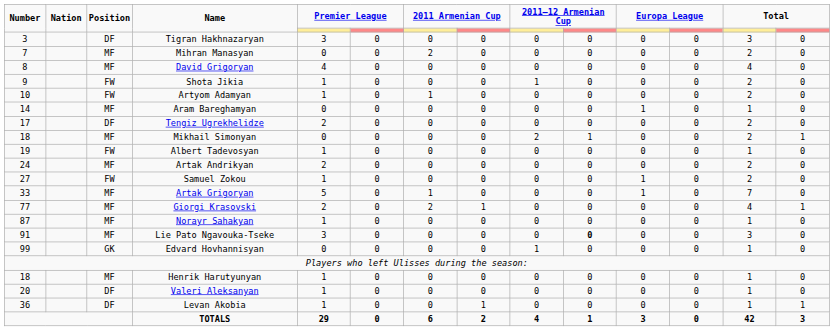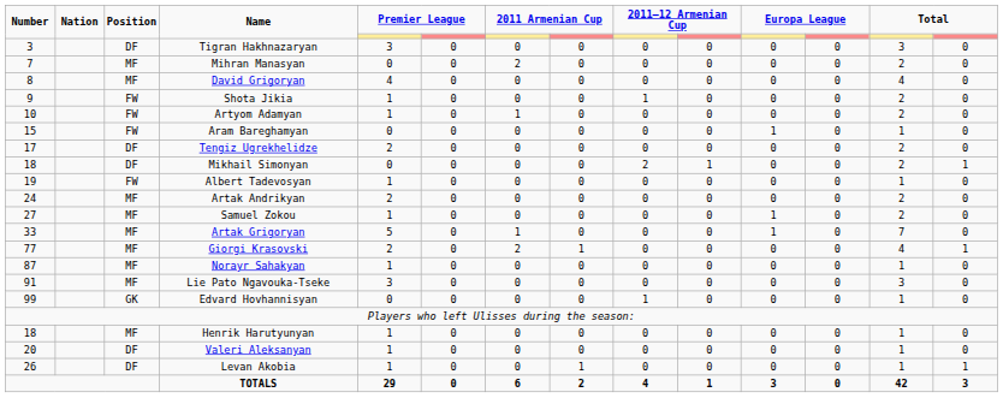 <table class="wikitable" style="text-align:center;">
 <tr>
 <td rowspan="2"  style="width:5%; text-align:center;"><strong>Number</strong></td>
 <td rowspan="2"  style="width:5%; text-align:center;"><strong>Nation</strong></td>
 <td rowspan="2"  style="width:5%; text-align:center;"><strong>Position</strong></td>
 <td rowspan="2"  style="width:20%; text-align:center;"><strong>Name</strong></td>
 <td colspan="2" style="text-align:center;"><strong><a href='#'>Premier League</a></strong></td>
 <td colspan="2" style="text-align:center;"><strong><a href='#'>2011 Armenian Cup</a></strong></td>
 <td colspan="2" style="text-align:center;"><strong><a href='#'>2011–12 Armenian Cup</a></strong></td>
 <td colspan="2" style="text-align:center;"><strong><a href='#'>Europa League</a></strong></td>
 <td colspan="2" style="text-align:center;"><strong>Total</strong></td>
 </tr>
 <tr>
 <th style="width:60px; background:#fe9;"></th>
 <th style="width:60px; background:#ff8888;"></th>
 <th style="width:60px; background:#fe9;"></th>
 <th style="width:60px; background:#ff8888;"></th>
 <th style="width:60px; background:#fe9;"></th>
 <th style="width:60px; background:#ff8888;"></th>
 <th style="width:60px; background:#fe9;"></th>
 <th style="width:60px; background:#ff8888;"></th>
 <th style="width:60px; background:#fe9;"></th>
 <th style="width:60px; background:#ff8888;"></th>
 </tr>
 <tr>
 <td>3</td>
 <td></td>
 <td>DF</td>
 <td>Tigran Hakhnazaryan</td>
 <td>3</td>
 <td>0</td>
 <td>0</td>
 <td>0</td>
 <td>0</td>
 <td>0</td>
 <td>0</td>
 <td>0</td>
 <td>3</td>
 <td>0</td>
 </tr>
 <tr>
 <td>7</td>
 <td></td>
 <td>MF</td>
 <td>Mihran Manasyan</td>
 <td>0</td>
 <td>0</td>
 <td>2</td>
 <td>0</td>
 <td>0</td>
 <td>0</td>
 <td>0</td>
 <td>0</td>
 <td>2</td>
 <td>0</td>
 </tr>
 <tr>
 <td>8</td>
 <td></td>
 <td>MF</td>
 <td><a href='#'>David Grigoryan</a></td>
 <td>4</td>
 <td>0</td>
 <td>0</td>
 <td>0</td>
 <td>0</td>
 <td>0</td>
 <td>0</td>
 <td>0</td>
 <td>4</td>
 <td>0</td>
 </tr>
 <tr>
 <td>9</td>
 <td></td>
 <td>FW</td>
 <td>Shota Jikia</td>
 <td>1</td>
 <td>0</td>
 <td>0</td>
 <td>0</td>
 <td>1</td>
 <td>0</td>
 <td>0</td>
 <td>0</td>
 <td>2</td>
 <td>0</td>
 </tr>
 <tr>
 <td>10</td>
 <td></td>
 <td>FW</td>
 <td>Artyom Adamyan</td>
 <td>1</td>
 <td>0</td>
 <td>1</td>
 <td>0</td>
 <td>0</td>
 <td>0</td>
 <td>0</td>
 <td>0</td>
 <td>2</td>
 <td>0</td>
 </tr>
 <tr>
-<td>14</td>
+<td>15</td>
 <td></td>
-<td>MF</td>
+<td>FW</td>
 <td>Aram Bareghamyan</td>
 <td>0</td>
 <td>0</td>
 <td>0</td>
 <td>0</td>
 <td>0</td>
 <td>0</td>
 <td>1</td>
 <td>0</td>
 <td>1</td>
 <td>0</td>
 </tr>
 <tr>
 <td>17</td>
 <td></td>
 <td>DF</td>
 <td><a href='#'>Tengiz Ugrekhelidze</a></td>
 <td>2</td>
 <td>0</td>
 <td>0</td>
 <td>0</td>
 <td>0</td>
 <td>0</td>
 <td>0</td>
 <td>0</td>
 <td>2</td>
 <td>0</td>
 </tr>
 <tr>
 <td>18</td>
 <td></td>
-<td>MF</td>
+<td>DF</td>
 <td>Mikhail Simonyan</td>
 <td>0</td>
 <td>0</td>
 <td>0</td>
 <td>0</td>
 <td>2</td>
 <td>1</td>
 <td>0</td>
 <td>0</td>
 <td>2</td>
 <td>1</td>
 </tr>
 <tr>
 <td>19</td>
 <td></td>
 <td>FW</td>
 <td>Albert Tadevosyan</td>
 <td>1</td>
 <td>0</td>
 <td>0</td>
 <td>0</td>
 <td>0</td>
 <td>0</td>
 <td>0</td>
 <td>0</td>
 <td>1</td>
 <td>0</td>
 </tr>
 <tr>
 <td>24</td>
 <td></td>
 <td>MF</td>
 <td>Artak Andrikyan</td>
 <td>2</td>
 <td>0</td>
 <td>0</td>
 <td>0</td>
 <td>0</td>
 <td>0</td>
 <td>0</td>
 <td>0</td>
 <td>2</td>
 <td>0</td>
 </tr>
 <tr>
 <td>27</td>
 <td></td>
-<td>FW</td>
+<td>MF</td>
 <td>Samuel Zokou</td>
 <td>1</td>
 <td>0</td>
 <td>0</td>
 <td>0</td>
 <td>0</td>
 <td>0</td>
 <td>1</td>
 <td>0</td>
 <td>2</td>
 <td>0</td>
 </tr>
 <tr>
 <td>33</td>
 <td></td>
 <td>MF</td>
 <td><a href='#'>Artak Grigoryan</a></td>
 <td>5</td>
 <td>0</td>
 <td>1</td>
 <td>0</td>
 <td>0</td>
 <td>0</td>
 <td>1</td>
 <td>0</td>
 <td>7</td>
 <td>0</td>
 </tr>
 <tr>
 <td>77</td>
 <td></td>
 <td>MF</td>
 <td><a href='#'>Giorgi Krasovski</a></td>
 <td>2</td>
 <td>0</td>
 <td>2</td>
 <td>1</td>
 <td>0</td>
 <td>0</td>
 <td>0</td>
 <td>0</td>
 <td>4</td>
 <td>1</td>
 </tr>
 <tr>
 <td>87</td>
 <td></td>
 <td>MF</td>
 <td><a href='#'>Norayr Sahakyan</a></td>
 <td>1</td>
 <td>0</td>
 <td>0</td>
 <td>0</td>
 <td>0</td>
 <td>0</td>
 <td>0</td>
 <td>0</td>
 <td>1</td>
 <td>0</td>
 </tr>
 <tr>
 <td>91</td>
 <td></td>
 <td>MF</td>
 <td>Lie Pato Ngavouka-Tseke</td>
 <td>3</td>
 <td>0</td>
 <td>0</td>
 <td>0</td>
 <td>0</td>
-<td><strong>0</strong></td>
+<td>0</td>
 <td>0</td>
 <td>0</td>
 <td>3</td>
 <td>0</td>
 </tr>
 <tr>
 <td>99</td>
 <td></td>
 <td>GK</td>
 <td>Edvard Hovhannisyan</td>
 <td>0</td>
 <td>0</td>
 <td>0</td>
 <td>0</td>
 <td>1</td>
 <td>0</td>
 <td>0</td>
 <td>0</td>
 <td>1</td>
 <td>0</td>
 </tr>
 <tr>
 <td colspan="14"><em>Players who left Ulisses during the season:</em></td>
 </tr>
 <tr>
 <td>18</td>
 <td></td>
 <td>MF</td>
 <td>Henrik Harutyunyan</td>
 <td>1</td>
 <td>0</td>
 <td>0</td>
 <td>0</td>
 <td>0</td>
 <td>0</td>
 <td>0</td>
 <td>0</td>
 <td>1</td>
 <td>0</td>
 </tr>
 <tr>
 <td>20</td>
 <td></td>
 <td>DF</td>
 <td><a href='#'>Valeri Aleksanyan</a></td>
 <td>1</td>
 <td>0</td>
 <td>0</td>
 <td>0</td>
 <td>0</td>
 <td>0</td>
 <td>0</td>
 <td>0</td>
 <td>1</td>
 <td>0</td>
 </tr>
 <tr>
-<td>36</td>
+<td>26</td>
 <td></td>
 <td>DF</td>
 <td>Levan Akobia</td>
 <td>1</td>
 <td>0</td>
 <td>0</td>
 <td>1</td>
 <td>0</td>
 <td>0</td>
 <td>0</td>
 <td>0</td>
 <td>1</td>
 <td>1</td>
 </tr>
 <tr>
 <td colspan="3"></td>
 <td><strong>TOTALS</strong></td>
 <td><strong>29</strong></td>
 <td><strong>0</strong></td>
 <td><strong>6</strong></td>
 <td><strong>2</strong></td>
 <td><strong>4</strong></td>
 <td><strong>1</strong></td>
 <td><strong>3</strong></td>
 <td><strong>0</strong></td>
 <td><strong>42</strong></td>
 <td><strong>3</strong></td>
 </tr>
 </table>
